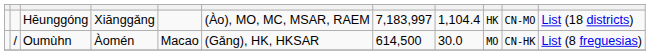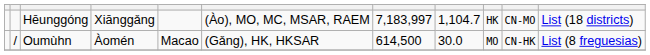 <table class="wikitable sortable" style="font-size: 85%;" align=center>
 <tr>
 <th></th>
 <th></th>
 <th></th>
 <th></th>
 <th></th>
 <th></th>
 <th></th>
 <th></th>
 <th></th>
 <th></th>
 <th></th>
 </tr>
 <tr>
 <td></td>
 <td></td>
 <td>Hēunggóng</td>
 <td>Xiānggǎng</td>
 <td></td>
 <td> (Ào), MO, MC, MSAR, RAEM</td>
 <td>7,183,997</td>
-<td>1,104.4</td>
+<td>1,104.7</td>
 <td><code>HK</code></td>
 <td><code>CN-MO</code></td>
 <td><a href='#'>List</a> (18 <a href='#'>districts</a>)</td>
 </tr>
 <tr>
 <td></td>
 <td> / </td>
 <td>Oumùhn</td>
 <td>Àomén</td>
 <td>Macao</td>
 <td> (Gǎng), HK, HKSAR</td>
 <td>614,500</td>
 <td>30.0</td>
 <td><code>MO</code></td>
 <td><code>CN-HK</code></td>
 <td><a href='#'>List</a> (8 <a href='#'>freguesias</a>)</td>
 </tr>
 <tr>
 </tr>
 </table>
